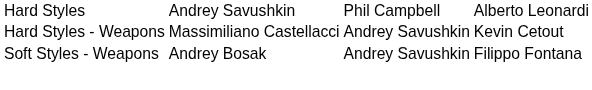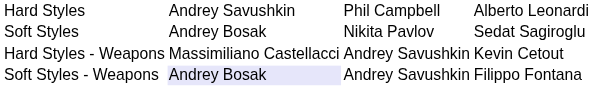 <table>
 <tr>
 <td>Hard Styles</td>
 <td>Andrey Savushkin </td>
 <td>Phil Campbell </td>
 <td>Alberto Leonardi </td>
+</tr>
+<tr>
+<td>Soft Styles</td>
+<td>Andrey Bosak </td>
+<td>Nikita Pavlov </td>
+<td>Sedat Sagiroglu </td>
 </tr>
 <tr>
 <td>Hard Styles - Weapons</td>
 <td>Massimiliano Castellacci </td>
 <td>Andrey Savushkin </td>
 <td>Kevin Cetout </td>
 </tr>
 <tr>
 <td>Soft Styles - Weapons</td>
-<td>Andrey Bosak </td>
+<td style="background: lavender;">Andrey Bosak </td>
 <td>Andrey Savushkin </td>
 <td>Filippo Fontana </td>
 </tr>
 <tr>
 </tr>
 </table>
